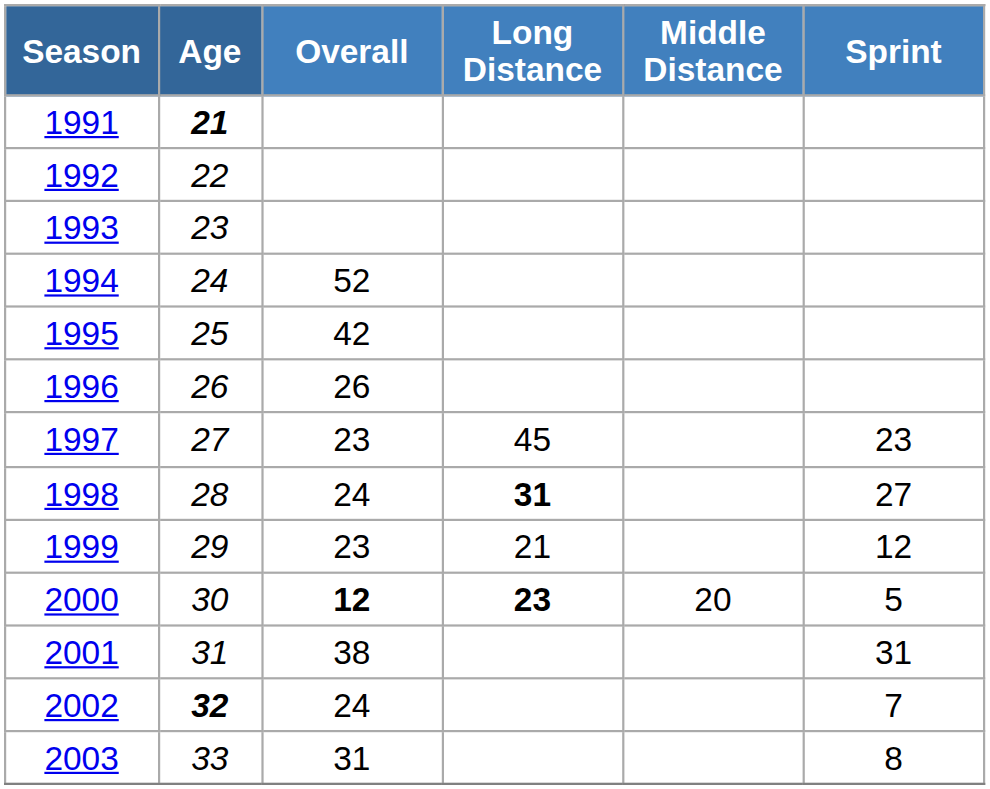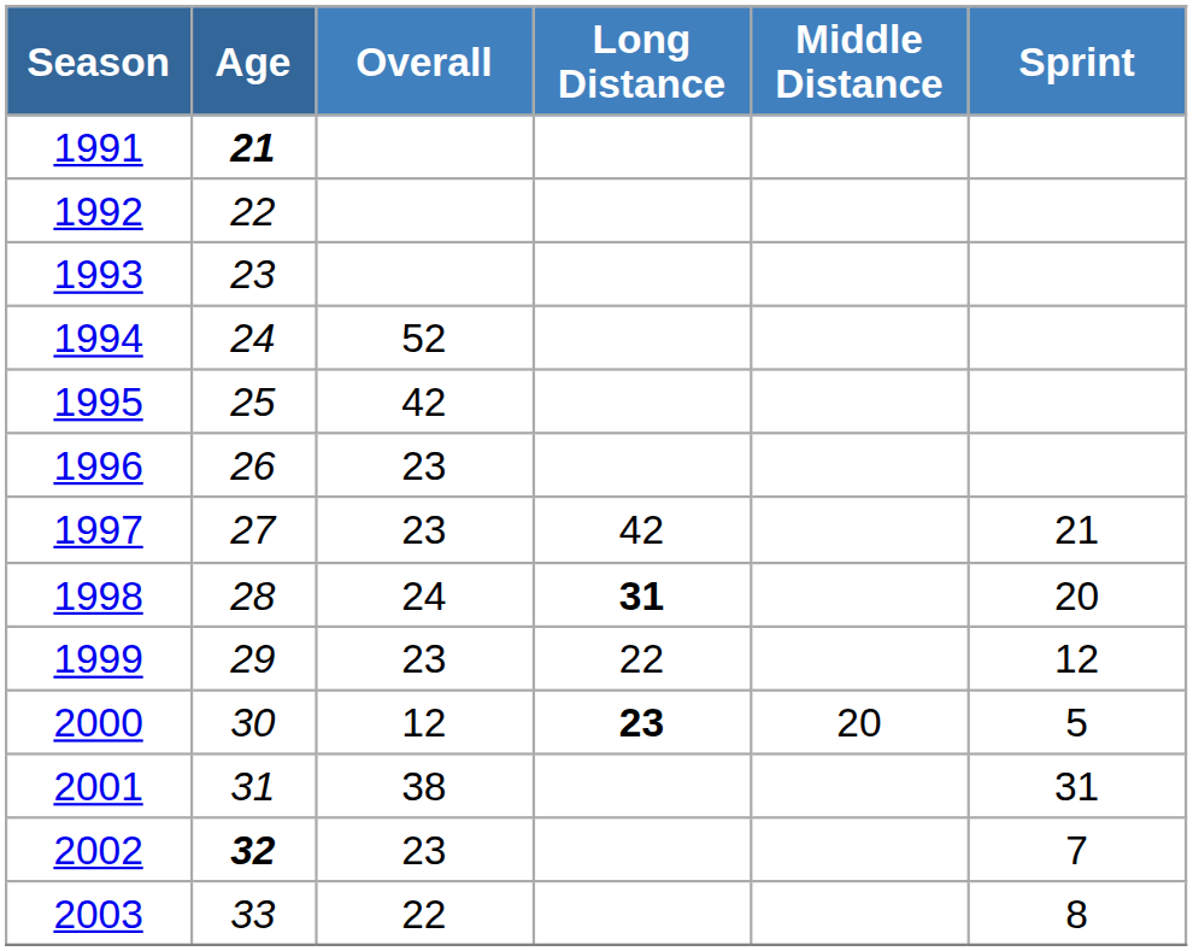 <table class="wikitable" style="font-size:95%; text-align:center; border:grey solid 1px; border-collapse:collapse; background:#ffffff;">
 <tr>
 <th style="background-color:#369; color:white; width:60px;" rowspan="2"> Season </th>
 <th style="background-color:#369; color:white; width:40px;" rowspan="2"> Age </th>
 </tr>
 <tr>
 <th style="background-color:#4180be; color:white; width:75px;">Overall</th>
 <th style="background-color:#4180be; color:white; width:75px;">Long Distance</th>
 <th style="background-color:#4180be; color:white; width:75px;">Middle Distance</th>
 <th style="background-color:#4180be; color:white; width:75px;">Sprint</th>
 </tr>
 <tr>
 <td><a href='#'>1991</a></td>
 <td><strong><em>21</em></strong></td>
 <td></td>
 <td></td>
 <td></td>
 <td></td>
 </tr>
 <tr>
 <td><a href='#'>1992</a></td>
 <td><em>22</em></td>
 <td></td>
 <td></td>
 <td></td>
 <td></td>
 </tr>
 <tr>
 <td><a href='#'>1993</a></td>
 <td><em>23</em></td>
 <td></td>
 <td></td>
 <td></td>
 <td></td>
 </tr>
 <tr>
 <td><a href='#'>1994</a></td>
 <td><em>24</em></td>
 <td>52</td>
 <td></td>
 <td></td>
 <td></td>
 </tr>
 <tr>
 <td><a href='#'>1995</a></td>
 <td><em>25</em></td>
 <td>42</td>
 <td></td>
 <td></td>
 <td></td>
 </tr>
 <tr>
 <td><a href='#'>1996</a></td>
 <td><em>26</em></td>
-<td>26</td>
+<td>23</td>
 <td></td>
 <td></td>
 <td></td>
 </tr>
 <tr>
 <td><a href='#'>1997</a></td>
 <td><em>27</em></td>
 <td>23</td>
-<td>45</td>
+<td>42</td>
 <td></td>
-<td>23</td>
+<td>21</td>
 </tr>
 <tr>
 <td><a href='#'>1998</a></td>
 <td><em>28</em></td>
 <td>24</td>
 <td><strong>31</strong></td>
 <td></td>
-<td>27</td>
+<td>20</td>
 </tr>
 <tr>
 <td><a href='#'>1999</a></td>
 <td><em>29</em></td>
 <td>23</td>
-<td>21</td>
+<td>22</td>
 <td></td>
 <td>12</td>
 </tr>
 <tr>
 <td><a href='#'>2000</a></td>
 <td><em>30</em></td>
-<td><strong>12</strong></td>
+<td>12</td>
 <td><strong>23</strong></td>
 <td>20</td>
 <td>5</td>
 </tr>
 <tr>
 <td><a href='#'>2001</a></td>
 <td><em>31</em></td>
 <td>38</td>
 <td></td>
 <td></td>
 <td>31</td>
 </tr>
 <tr>
 <td><a href='#'>2002</a></td>
 <td><strong><em>32</em></strong></td>
-<td>24</td>
+<td>23</td>
 <td></td>
 <td></td>
 <td>7</td>
 </tr>
 <tr>
 <td><a href='#'>2003</a></td>
 <td><em>33</em></td>
-<td>31</td>
+<td>22</td>
 <td></td>
 <td></td>
 <td>8</td>
 </tr>
 <tr>
 </tr>
 </table>
